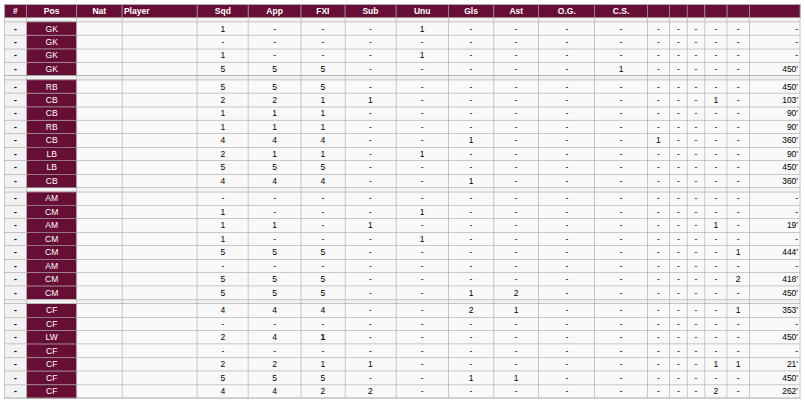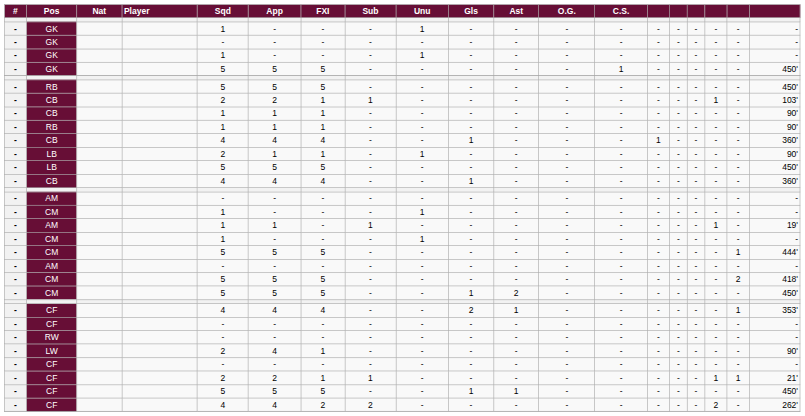 <table class="wikitable sortable" style="text-align:center; font-size:84.5%; width:100%;">
 <tr>
 <th style="background:#670E36; color:#FFFFFF; text-align:center;">#</th>
 <th style="background:#670E36; color:#FFFFFF; text-align:center;"><abbr>Pos</abbr></th>
 <th style="background:#670E36; color:#FFFFFF; text-align:center;"><abbr>Nat</abbr></th>
 <th style="background:#670E36; color:#FFFFFF; text-align:left;">Player</th>
 <th style="background:#670E36; color:#FFFFFF; text-align:center;"><abbr>Sqd</abbr></th>
 <th style="background:#670E36; color:#FFFFFF; text-align:center;"><abbr>App</abbr></th>
 <th style="background:#670E36; color:#FFFFFF; text-align:center;"><abbr>FXI</abbr></th>
 <th style="background:#670E36; color:#FFFFFF; text-align:center;"><abbr>Sub</abbr></th>
 <th style="background:#670E36; color:#FFFFFF; text-align:center;"><abbr>Unu</abbr></th>
 <th style="background:#670E36; color:#FFFFFF; text-align:center;"><abbr>Gls</abbr></th>
 <th style="background:#670E36; color:#FFFFFF; text-align:center;"><abbr>Ast</abbr></th>
 <th style="background:#670E36; color:#FFFFFF; text-align:center;"><abbr>O.G.</abbr></th>
 <th style="background:#670E36; color:#FFFFFF; text-align:center;"><abbr>C.S.</abbr></th>
 <th style="background:#670E36; color:#FFFFFF; text-align:center;"><abbr></abbr></th>
 <th style="background:#670E36; color:#FFFFFF; text-align:center;"><abbr></abbr></th>
 <th style="background:#670E36; color:#FFFFFF; text-align:center;"><abbr></abbr></th>
 <th style="background:#670E36; color:#FFFFFF; text-align:center;"><abbr></abbr></th>
 <th style="background:#670E36; color:#FFFFFF; text-align:center;"><abbr></abbr></th>
 <th style="background:#670E36; color:#FFFFFF; text-align:right;"><abbr></abbr></th>
 </tr>
 <tr>
 <th></th>
 <th></th>
 <th></th>
 <th></th>
 <th></th>
 <th></th>
 <th></th>
 <th></th>
 <th></th>
 <th></th>
 <th></th>
 <th></th>
 <th></th>
 <th></th>
 <th></th>
 <th></th>
 <th></th>
 <th></th>
 <th></th>
 </tr>
 <tr>
 <th>-</th>
 <td style="background:#670e36; color:#FFFFFF; text-align:center;">GK</td>
 <td></td>
 <td style="text-align:left;"></td>
 <td>1</td>
 <td>-</td>
 <td>-</td>
 <td>-</td>
 <td>1</td>
 <td>-</td>
 <td>-</td>
 <td>-</td>
 <td>-</td>
 <td>-</td>
 <td>-</td>
 <td>-</td>
 <td>-</td>
 <td>-</td>
 <td style="text-align:right;">-</td>
 </tr>
 <tr>
 <th>-</th>
 <td style="background:#670e36; color:#FFFFFF; text-align:center;">GK</td>
 <td></td>
 <td style="text-align:left;"></td>
 <td>-</td>
 <td>-</td>
 <td>-</td>
 <td>-</td>
 <td>-</td>
 <td>-</td>
 <td>-</td>
 <td>-</td>
 <td>-</td>
 <td>-</td>
 <td>-</td>
 <td>-</td>
 <td>-</td>
 <td>-</td>
 <td style="text-align:right;">-</td>
 </tr>
 <tr>
 <th>-</th>
 <td style="background:#670e36; color:#FFFFFF; text-align:center;">GK</td>
 <td></td>
 <td style="text-align:left;"></td>
 <td>1</td>
 <td>-</td>
 <td>-</td>
 <td>-</td>
 <td>1</td>
 <td>-</td>
 <td>-</td>
 <td>-</td>
 <td>-</td>
 <td>-</td>
 <td>-</td>
 <td>-</td>
 <td>-</td>
 <td>-</td>
 <td style="text-align:right;">-</td>
 </tr>
 <tr>
 <th>-</th>
 <td style="background:#670e36; color:#FFFFFF; text-align:center;">GK</td>
 <td></td>
 <td style="text-align:left;"></td>
 <td>5</td>
 <td>5</td>
 <td>5</td>
 <td>-</td>
 <td>-</td>
 <td>-</td>
 <td>-</td>
 <td>-</td>
 <td>1</td>
 <td>-</td>
 <td>-</td>
 <td>-</td>
 <td>-</td>
 <td>-</td>
 <td style="text-align:right;">450'</td>
 </tr>
 <tr>
 </tr>
 <tr>
 <th></th>
 <th></th>
 <th></th>
 <th></th>
 <th></th>
 <th></th>
 <th></th>
 <th></th>
 <th></th>
 <th></th>
 <th></th>
 <th></th>
 <th></th>
 <th></th>
 <th></th>
 <th></th>
 <th></th>
 <th></th>
 <th></th>
 </tr>
 <tr>
 <th>-</th>
 <td style="background:#670e36; color:#FFFFFF; text-align:center;">RB</td>
 <td></td>
 <td style="text-align:left;"></td>
 <td>5</td>
 <td>5</td>
 <td>5</td>
 <td>-</td>
 <td>-</td>
 <td>-</td>
 <td>-</td>
 <td>-</td>
 <td>-</td>
 <td>-</td>
 <td>-</td>
 <td>-</td>
 <td>-</td>
 <td>-</td>
 <td style="text-align:right;">450'</td>
 </tr>
 <tr>
 <th>-</th>
 <td style="background:#670e36; color:#FFFFFF; text-align:center;">CB</td>
 <td></td>
 <td style="text-align:left;"></td>
 <td>2</td>
 <td>2</td>
 <td>1</td>
 <td>1</td>
 <td>-</td>
 <td>-</td>
 <td>-</td>
 <td>-</td>
 <td>-</td>
 <td>-</td>
 <td>-</td>
 <td>-</td>
 <td>1</td>
 <td>-</td>
 <td style="text-align:right;">103'</td>
 </tr>
 <tr>
 <th>-</th>
 <td style="background:#670e36; color:#FFFFFF; text-align:center;">CB</td>
 <td></td>
 <td style="text-align:left;"></td>
 <td>1</td>
 <td>1</td>
 <td>1</td>
 <td>-</td>
 <td>-</td>
 <td>-</td>
 <td>-</td>
 <td>-</td>
 <td>-</td>
 <td>-</td>
 <td>-</td>
 <td>-</td>
 <td>-</td>
 <td>-</td>
 <td style="text-align:right;">90'</td>
 </tr>
 <tr>
 <th>-</th>
 <td style="background:#670e36; color:#FFFFFF; text-align:center;">RB</td>
 <td></td>
 <td style="text-align:left;"></td>
 <td>1</td>
 <td>1</td>
 <td>1</td>
 <td>-</td>
 <td>-</td>
 <td>-</td>
 <td>-</td>
 <td>-</td>
 <td>-</td>
 <td>-</td>
 <td>-</td>
 <td>-</td>
 <td>-</td>
 <td>-</td>
 <td style="text-align:right;">90'</td>
 </tr>
 <tr>
 <th>-</th>
 <td style="background:#670e36; color:#FFFFFF; text-align:center;">CB</td>
 <td></td>
 <td style="text-align:left;"></td>
 <td>4</td>
 <td>4</td>
 <td>4</td>
 <td>-</td>
 <td>-</td>
 <td>1</td>
 <td>-</td>
 <td>-</td>
 <td>-</td>
 <td>1</td>
 <td>-</td>
 <td>-</td>
 <td>-</td>
 <td>-</td>
 <td style="text-align:right;">360'</td>
 </tr>
 <tr>
 <th>-</th>
 <td style="background:#670e36; color:#FFFFFF; text-align:center;">LB</td>
 <td></td>
 <td style="text-align:left;"></td>
 <td>2</td>
 <td>1</td>
 <td>1</td>
 <td>-</td>
 <td>1</td>
 <td>-</td>
 <td>-</td>
 <td>-</td>
 <td>-</td>
 <td>-</td>
 <td>-</td>
 <td>-</td>
 <td>-</td>
 <td>-</td>
 <td style="text-align:right;">90'</td>
 </tr>
 <tr>
 <th>-</th>
 <td style="background:#670e36; color:#FFFFFF; text-align:center;">LB</td>
 <td></td>
 <td style="text-align:left;"></td>
 <td>5</td>
 <td>5</td>
 <td>5</td>
 <td>-</td>
 <td>-</td>
 <td>-</td>
 <td>-</td>
 <td>-</td>
 <td>-</td>
 <td>-</td>
 <td>-</td>
 <td>-</td>
 <td>-</td>
 <td>-</td>
 <td style="text-align:right;">450'</td>
 </tr>
 <tr>
 <th>-</th>
 <td style="background:#670e36; color:#FFFFFF; text-align:center;">CB</td>
 <td></td>
 <td style="text-align:left;"></td>
 <td>4</td>
 <td>4</td>
 <td>4</td>
 <td>-</td>
 <td>-</td>
 <td>1</td>
 <td>-</td>
 <td>-</td>
 <td>-</td>
 <td>-</td>
 <td>-</td>
 <td>-</td>
 <td>-</td>
 <td>-</td>
 <td style="text-align:right;">360'</td>
 </tr>
 <tr>
 <th></th>
 <th></th>
 <th></th>
 <th></th>
 <th></th>
 <th></th>
 <th></th>
 <th></th>
 <th></th>
 <th></th>
 <th></th>
 <th></th>
 <th></th>
 <th></th>
 <th></th>
 <th></th>
 <th></th>
 <th></th>
 <th></th>
 </tr>
 <tr>
 <th>-</th>
 <td style="background:#670e36; color:#FFFFFF; text-align:center;">AM</td>
 <td></td>
 <td style="text-align:left;"></td>
 <td>-</td>
 <td>-</td>
 <td>-</td>
 <td>-</td>
 <td>-</td>
 <td>-</td>
 <td>-</td>
 <td>-</td>
 <td>-</td>
 <td>-</td>
 <td>-</td>
 <td>-</td>
 <td>-</td>
 <td>-</td>
 <td style="text-align:right;">-</td>
 </tr>
 <tr>
 <th>-</th>
 <td style="background:#670e36; color:#FFFFFF; text-align:center;">CM</td>
 <td></td>
 <td style="text-align:left;"></td>
 <td>1</td>
 <td>-</td>
 <td>-</td>
 <td>-</td>
 <td>1</td>
 <td>-</td>
 <td>-</td>
 <td>-</td>
 <td>-</td>
 <td>-</td>
 <td>-</td>
 <td>-</td>
 <td>-</td>
 <td>-</td>
 <td style="text-align:right;">-</td>
 </tr>
 <tr>
 <th>-</th>
 <td style="background:#670e36; color:#FFFFFF; text-align:center;">AM</td>
 <td></td>
 <td style="text-align:left;"></td>
 <td>1</td>
 <td>1</td>
 <td>-</td>
 <td>1</td>
 <td>-</td>
 <td>-</td>
 <td>-</td>
 <td>-</td>
 <td>-</td>
 <td>-</td>
 <td>-</td>
 <td>-</td>
 <td>1</td>
 <td>-</td>
 <td style="text-align:right;">19'</td>
 </tr>
 <tr>
 <th>-</th>
 <td style="background:#670e36; color:#FFFFFF; text-align:center;">CM</td>
 <td></td>
 <td style="text-align:left;"></td>
 <td>1</td>
 <td>-</td>
 <td>-</td>
 <td>-</td>
 <td>1</td>
 <td>-</td>
 <td>-</td>
 <td>-</td>
 <td>-</td>
 <td>-</td>
 <td>-</td>
 <td>-</td>
 <td>-</td>
 <td>-</td>
 <td style="text-align:right;">-</td>
 </tr>
 <tr>
 <th>-</th>
 <td style="background:#670e36; color:#FFFFFF; text-align:center;">CM</td>
 <td></td>
 <td style="text-align:left;"></td>
 <td>5</td>
 <td>5</td>
 <td>5</td>
 <td>-</td>
 <td>-</td>
 <td>-</td>
 <td>-</td>
 <td>-</td>
 <td>-</td>
 <td>-</td>
 <td>-</td>
 <td>-</td>
 <td>-</td>
 <td>1</td>
 <td style="text-align:right;">444'</td>
 </tr>
 <tr>
 <th>-</th>
 <td style="background:#670e36; color:#FFFFFF; text-align:center;">AM</td>
 <td></td>
 <td style="text-align:left;"></td>
 <td>-</td>
 <td>-</td>
 <td>-</td>
 <td>-</td>
 <td>-</td>
 <td>-</td>
 <td>-</td>
 <td>-</td>
 <td>-</td>
 <td>-</td>
 <td>-</td>
 <td>-</td>
 <td>-</td>
 <td>-</td>
 <td style="text-align:right;">-</td>
 </tr>
 <tr>
 <th>-</th>
 <td style="background:#670e36; color:#FFFFFF; text-align:center;">CM</td>
 <td></td>
 <td style="text-align:left;"></td>
 <td>5</td>
 <td>5</td>
 <td>5</td>
 <td>-</td>
 <td>-</td>
 <td>-</td>
 <td>-</td>
 <td>-</td>
 <td>-</td>
 <td>-</td>
 <td>-</td>
 <td>-</td>
 <td>-</td>
 <td>2</td>
 <td style="text-align:right;">418'</td>
 </tr>
 <tr>
 <th>-</th>
 <td style="background:#670e36; color:#FFFFFF; text-align:center;">CM</td>
 <td></td>
 <td style="text-align:left;"></td>
 <td>5</td>
 <td>5</td>
 <td>5</td>
 <td>-</td>
 <td>-</td>
 <td>1</td>
 <td>2</td>
 <td>-</td>
 <td>-</td>
 <td>-</td>
 <td>-</td>
 <td>-</td>
 <td>-</td>
 <td>-</td>
 <td style="text-align:right;">450'</td>
 </tr>
 <tr>
 <th></th>
 <th></th>
 <th></th>
 <th></th>
 <th></th>
 <th></th>
 <th></th>
 <th></th>
 <th></th>
 <th></th>
 <th></th>
 <th></th>
 <th></th>
 <th></th>
 <th></th>
 <th></th>
 <th></th>
 <th></th>
 <th></th>
 </tr>
 <tr>
 <th>-</th>
 <td style="background:#670e36; color:#FFFFFF; text-align:center;">CF</td>
 <td></td>
 <td style="text-align:left;"></td>
 <td>4</td>
 <td>4</td>
 <td>4</td>
 <td>-</td>
 <td>-</td>
 <td>2</td>
 <td>1</td>
 <td>-</td>
 <td>-</td>
 <td>-</td>
 <td>-</td>
 <td>-</td>
 <td>-</td>
 <td>1</td>
 <td style="text-align:right;">353'</td>
 </tr>
 <tr>
 <th>-</th>
 <td style="background:#670e36; color:#FFFFFF; text-align:center;">CF</td>
 <td></td>
 <td style="text-align:left;"></td>
 <td>-</td>
 <td>-</td>
 <td>-</td>
 <td>-</td>
 <td>-</td>
 <td>-</td>
 <td>-</td>
 <td>-</td>
 <td>-</td>
 <td>-</td>
 <td>-</td>
 <td>-</td>
 <td>-</td>
 <td>-</td>
 <td style="text-align:right;">-</td>
 </tr>
 <tr>
 <th>-</th>
-<td style="background:#670e36; color:#FFFFFF; text-align:center;">LW</td>
+<td style="background:#670e36; color:#FFFFFF; text-align:center;">RW</td>
 <td></td>
 <td style="text-align:left;"></td>
-<td>2</td>
-<td>4</td>
-<td><strong>1</strong></td>
 <td>-</td>
 <td>-</td>
 <td>-</td>
 <td>-</td>
 <td>-</td>
 <td>-</td>
 <td>-</td>
 <td>-</td>
 <td>-</td>
 <td>-</td>
 <td>-</td>
-<td style="text-align:right;">450'</td>
+<td>-</td>
+<td>-</td>
+<td>-</td>
+<td style="text-align:right;">-</td>
+</tr>
+<tr>
+<th>-</th>
+<td style="background:#670e36; color:#FFFFFF; text-align:center;">LW</td>
+<td></td>
+<td style="text-align:left;"></td>
+<td>2</td>
+<td>4</td>
+<td>1</td>
+<td>-</td>
+<td>-</td>
+<td>-</td>
+<td>-</td>
+<td>-</td>
+<td>-</td>
+<td>-</td>
+<td>-</td>
+<td>-</td>
+<td>-</td>
+<td>-</td>
+<td style="text-align:right;">90'</td>
 </tr>
 <tr>
 <th>-</th>
 <td style="background:#670e36; color:#FFFFFF; text-align:center;">CF</td>
 <td></td>
 <td style="text-align:left;"></td>
 <td>-</td>
 <td>-</td>
 <td>-</td>
 <td>-</td>
 <td>-</td>
 <td>-</td>
 <td>-</td>
 <td>-</td>
 <td>-</td>
 <td>-</td>
 <td>-</td>
 <td>-</td>
 <td>-</td>
 <td>-</td>
 <td style="text-align:right;">-</td>
 </tr>
 <tr>
 <th>-</th>
 <td style="background:#670e36; color:#FFFFFF; text-align:center;">CF</td>
 <td></td>
 <td style="text-align:left;"></td>
 <td>2</td>
 <td>2</td>
 <td>1</td>
 <td>1</td>
 <td>-</td>
 <td>-</td>
 <td>-</td>
 <td>-</td>
 <td>-</td>
 <td>-</td>
 <td>-</td>
 <td>-</td>
 <td>1</td>
 <td>1</td>
 <td style="text-align:right;">21'</td>
 </tr>
 <tr>
 <th>-</th>
 <td style="background:#670e36; color:#FFFFFF; text-align:center;">CF</td>
 <td></td>
 <td style="text-align:left;"></td>
 <td>5</td>
 <td>5</td>
 <td>5</td>
 <td>-</td>
 <td>-</td>
 <td>1</td>
 <td>1</td>
 <td>-</td>
 <td>-</td>
 <td>-</td>
 <td>-</td>
 <td>-</td>
 <td>-</td>
 <td>-</td>
 <td style="text-align:right;">450'</td>
 </tr>
 <tr>
 <th>-</th>
 <td style="background:#670e36; color:#FFFFFF; text-align:center;">CF</td>
 <td></td>
 <td style="text-align:left;"></td>
 <td>4</td>
 <td>4</td>
 <td>2</td>
 <td>2</td>
 <td>-</td>
 <td>-</td>
 <td>-</td>
 <td>-</td>
 <td>-</td>
 <td>-</td>
 <td>-</td>
 <td>-</td>
 <td>2</td>
 <td>-</td>
 <td style="text-align:right;">262'</td>
 </tr>
 <tr>
 </tr>
 </table>
